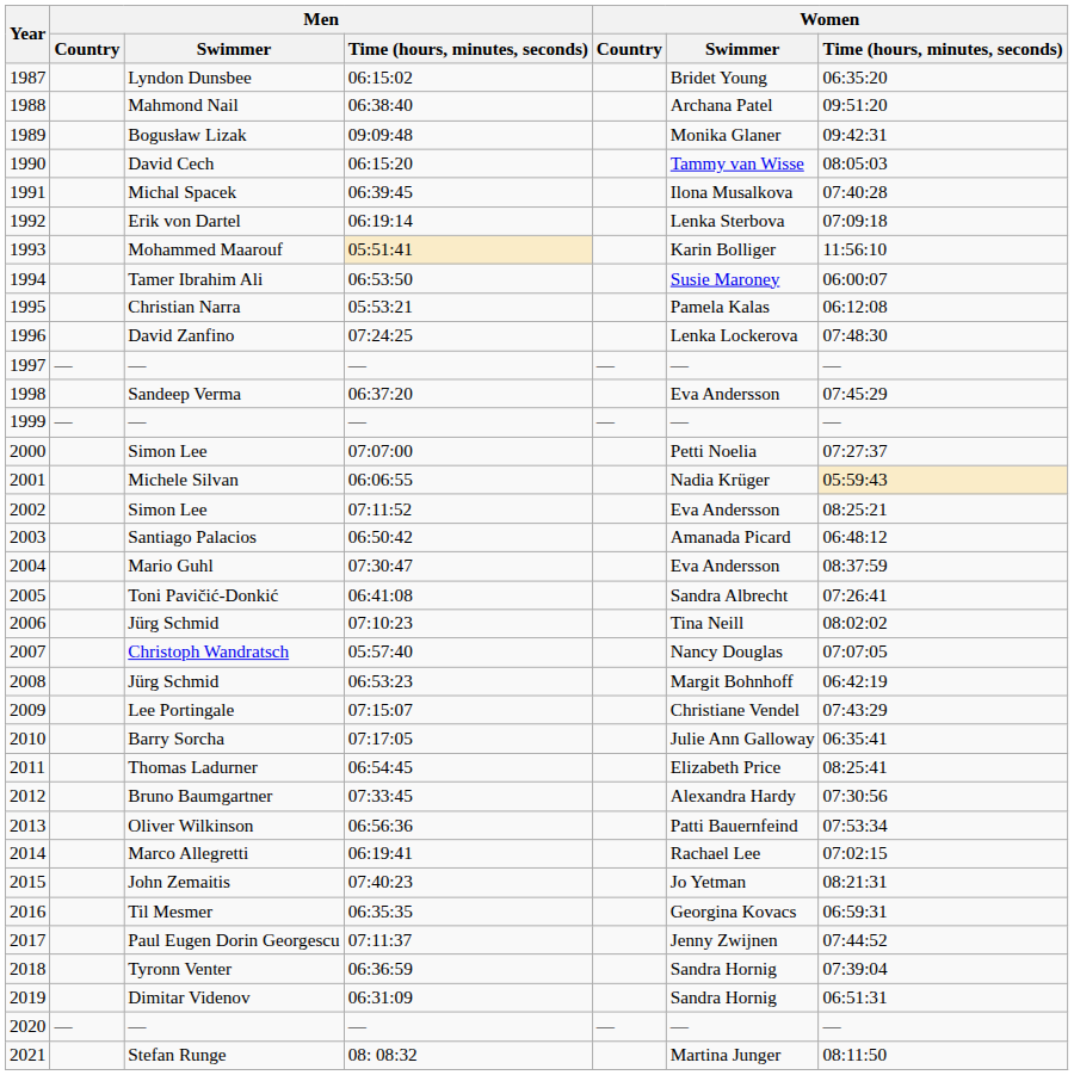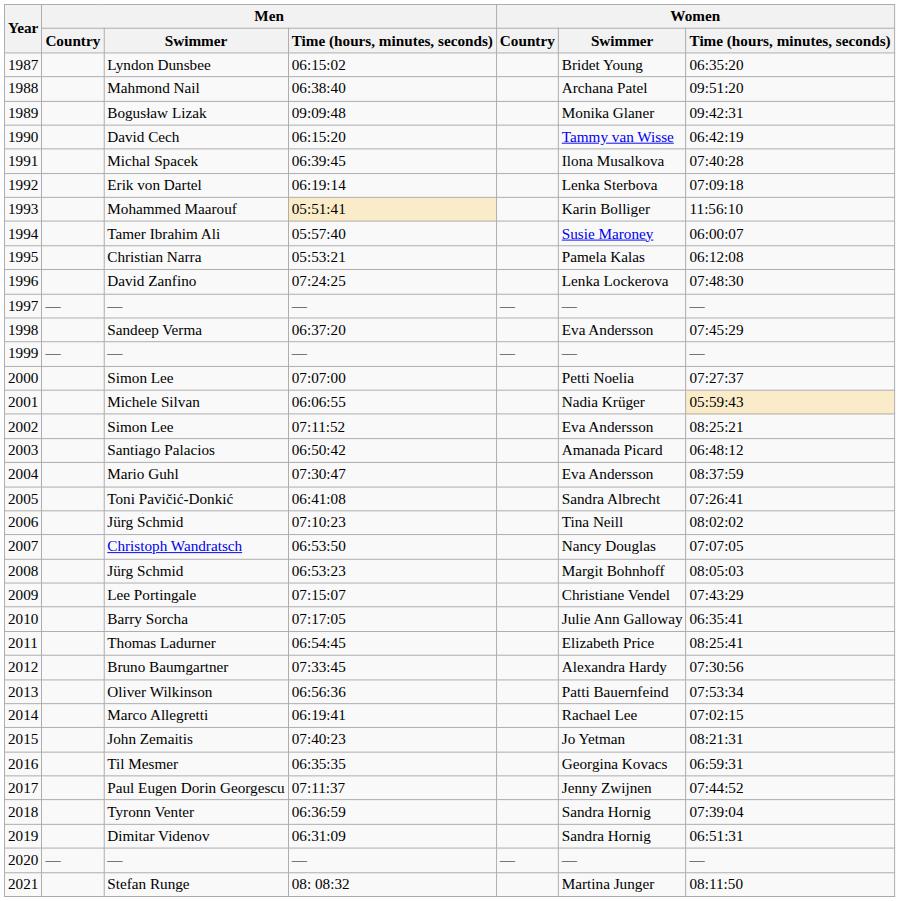 <table class="wikitable sortable mw-collapsible">
 <tr>
 <th rowspan="2">Year</th>
 <th colspan="3">Men</th>
 <th colspan="3">Women</th>
 </tr>
 <tr>
 <th>Country</th>
 <th>Swimmer</th>
 <th>Time (hours, minutes, seconds)</th>
 <th>Country</th>
 <th>Swimmer</th>
 <th>Time (hours, minutes, seconds)</th>
 </tr>
 <tr>
 <td>1987</td>
 <td></td>
 <td>Lyndon Dunsbee</td>
 <td>06:15:02</td>
 <td></td>
 <td>Bridet Young</td>
 <td>06:35:20</td>
 </tr>
 <tr>
 <td>1988</td>
 <td></td>
 <td>Mahmond Nail</td>
 <td>06:38:40</td>
 <td></td>
 <td>Archana Patel</td>
 <td>09:51:20</td>
 </tr>
 <tr>
 <td>1989</td>
 <td></td>
 <td>Bogusław Lizak</td>
 <td>09:09:48</td>
 <td></td>
 <td>Monika Glaner</td>
 <td>09:42:31</td>
 </tr>
 <tr>
 <td>1990</td>
 <td></td>
 <td>David Cech</td>
 <td>06:15:20</td>
 <td></td>
 <td><a href='#'>Tammy van Wisse</a></td>
-<td>08:05:03</td>
+<td>06:42:19</td>
 </tr>
 <tr>
 <td>1991</td>
 <td></td>
 <td>Michal Spacek</td>
 <td>06:39:45</td>
 <td></td>
 <td>Ilona Musalkova</td>
 <td>07:40:28</td>
 </tr>
 <tr>
 <td>1992</td>
 <td></td>
 <td>Erik von Dartel</td>
 <td>06:19:14</td>
 <td></td>
 <td>Lenka Sterbova</td>
 <td>07:09:18</td>
 </tr>
 <tr>
 <td>1993</td>
 <td></td>
 <td>Mohammed Maarouf</td>
 <td bgcolor="#faecc8">05:51:41 </td>
 <td></td>
 <td>Karin Bolliger</td>
 <td>11:56:10</td>
 </tr>
 <tr>
 <td>1994</td>
 <td></td>
 <td>Tamer Ibrahim Ali</td>
-<td>06:53:50</td>
+<td>05:57:40</td>
 <td></td>
 <td><a href='#'>Susie Maroney</a></td>
 <td>06:00:07</td>
 </tr>
 <tr>
 <td>1995</td>
 <td></td>
 <td>Christian Narra</td>
 <td>05:53:21</td>
 <td></td>
 <td>Pamela Kalas</td>
 <td>06:12:08</td>
 </tr>
 <tr>
 <td>1996</td>
 <td></td>
 <td>David Zanfino</td>
 <td>07:24:25</td>
 <td></td>
 <td>Lenka Lockerova</td>
 <td>07:48:30</td>
 </tr>
 <tr>
 <td>1997</td>
 <td>—</td>
 <td>—</td>
 <td>—</td>
 <td>—</td>
 <td>—</td>
 <td>—</td>
 </tr>
 <tr>
 <td>1998</td>
 <td></td>
 <td>Sandeep Verma</td>
 <td>06:37:20</td>
 <td></td>
 <td>Eva Andersson</td>
 <td>07:45:29</td>
 </tr>
 <tr>
 <td>1999</td>
 <td>—</td>
 <td>—</td>
 <td>—</td>
 <td>—</td>
 <td>—</td>
 <td>—</td>
 </tr>
 <tr>
 <td>2000</td>
 <td></td>
 <td>Simon Lee</td>
 <td>07:07:00</td>
 <td></td>
 <td>Petti Noelia</td>
 <td>07:27:37</td>
 </tr>
 <tr>
 <td>2001</td>
 <td></td>
 <td>Michele Silvan</td>
 <td>06:06:55</td>
 <td></td>
 <td>Nadia Krüger</td>
 <td bgcolor="#faecc8">05:59:43</td>
 </tr>
 <tr>
 <td>2002</td>
 <td></td>
 <td>Simon Lee</td>
 <td>07:11:52</td>
 <td></td>
 <td>Eva Andersson</td>
 <td>08:25:21</td>
 </tr>
 <tr>
 <td>2003</td>
 <td></td>
 <td>Santiago Palacios</td>
 <td>06:50:42</td>
 <td></td>
 <td>Amanada Picard</td>
 <td>06:48:12</td>
 </tr>
 <tr>
 <td>2004</td>
 <td></td>
 <td>Mario Guhl</td>
 <td>07:30:47</td>
 <td></td>
 <td>Eva Andersson</td>
 <td>08:37:59</td>
 </tr>
 <tr>
 <td>2005</td>
 <td></td>
 <td>Toni Pavičić-Donkić</td>
 <td>06:41:08</td>
 <td></td>
 <td>Sandra Albrecht</td>
 <td>07:26:41</td>
 </tr>
 <tr>
 <td>2006</td>
 <td></td>
 <td>Jürg Schmid</td>
 <td>07:10:23</td>
 <td></td>
 <td>Tina Neill</td>
 <td>08:02:02</td>
 </tr>
 <tr>
 <td>2007</td>
 <td></td>
 <td><a href='#'>Christoph Wandratsch</a></td>
-<td>05:57:40</td>
+<td>06:53:50</td>
 <td></td>
 <td>Nancy Douglas</td>
 <td>07:07:05</td>
 </tr>
 <tr>
 <td>2008</td>
 <td></td>
 <td>Jürg Schmid</td>
 <td>06:53:23</td>
 <td></td>
 <td>Margit Bohnhoff</td>
-<td>06:42:19</td>
+<td>08:05:03</td>
 </tr>
 <tr>
 <td>2009</td>
 <td></td>
 <td>Lee Portingale</td>
 <td>07:15:07</td>
 <td></td>
 <td>Christiane Vendel</td>
 <td>07:43:29</td>
 </tr>
 <tr>
 <td>2010</td>
 <td></td>
 <td>Barry Sorcha</td>
 <td>07:17:05</td>
 <td></td>
 <td>Julie Ann Galloway</td>
 <td>06:35:41</td>
 </tr>
 <tr>
 <td>2011</td>
 <td></td>
 <td>Thomas Ladurner</td>
 <td>06:54:45</td>
 <td></td>
 <td>Elizabeth Price</td>
 <td>08:25:41</td>
 </tr>
 <tr>
 <td>2012</td>
 <td></td>
 <td>Bruno Baumgartner</td>
 <td>07:33:45</td>
 <td></td>
 <td>Alexandra Hardy</td>
 <td>07:30:56</td>
 </tr>
 <tr>
 <td>2013</td>
 <td></td>
 <td>Oliver Wilkinson</td>
 <td>06:56:36</td>
 <td></td>
 <td>Patti Bauernfeind</td>
 <td>07:53:34</td>
 </tr>
 <tr>
 <td>2014</td>
 <td></td>
 <td>Marco Allegretti</td>
 <td>06:19:41 </td>
 <td></td>
 <td>Rachael Lee</td>
 <td>07:02:15 </td>
 </tr>
 <tr>
 <td>2015</td>
 <td></td>
 <td>John Zemaitis</td>
 <td>07:40:23 </td>
 <td></td>
 <td>Jo Yetman</td>
 <td>08:21:31 </td>
 </tr>
 <tr>
 <td>2016</td>
 <td></td>
 <td>Til Mesmer</td>
 <td>06:35:35 </td>
 <td></td>
 <td>Georgina Kovacs</td>
 <td>06:59:31 </td>
 </tr>
 <tr>
 <td>2017</td>
 <td></td>
 <td>Paul Eugen Dorin Georgescu</td>
 <td>07:11:37 </td>
 <td></td>
 <td>Jenny Zwijnen</td>
 <td>07:44:52 </td>
 </tr>
 <tr>
 <td>2018</td>
 <td></td>
 <td>Tyronn Venter</td>
 <td>06:36:59 </td>
 <td></td>
 <td>Sandra Hornig</td>
 <td>07:39:04 </td>
 </tr>
 <tr>
 <td>2019</td>
 <td></td>
 <td>Dimitar Videnov</td>
 <td>06:31:09</td>
 <td></td>
 <td>Sandra Hornig</td>
 <td>06:51:31</td>
 </tr>
 <tr>
 <td>2020</td>
 <td>—</td>
 <td>—</td>
 <td>—</td>
 <td>—</td>
 <td>—</td>
 <td>—</td>
 </tr>
 <tr>
 <td>2021</td>
 <td></td>
 <td>Stefan Runge</td>
 <td>08: 08:32</td>
 <td></td>
 <td>Martina Junger</td>
 <td>08:11:50</td>
 </tr>
 <tr>
 </tr>
 </table>
